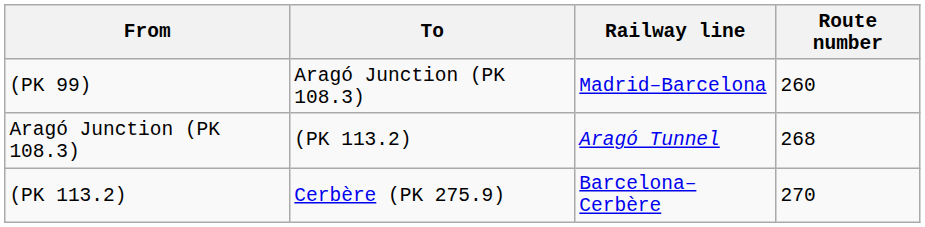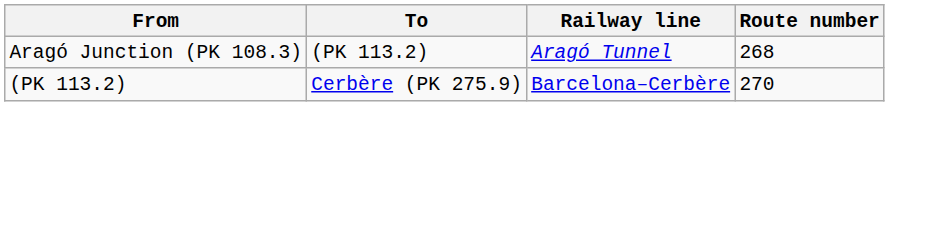 <table class="wikitable">
 <tr>
 <th>From</th>
 <th>To</th>
 <th>Railway line</th>
 <th>Route number</th>
-</tr>
-<tr>
-<td> (PK 99)</td>
-<td>Aragó Junction (PK 108.3)<br> </td>
-<td><a href='#'>Madrid–Barcelona</a></td>
-<td>260</td>
 </tr>
 <tr>
 <td>Aragó Junction (PK 108.3)<br> </td>
 <td> (PK 113.2)</td>
 <td><em><a href='#'>Aragó Tunnel</a></em></td>
 <td>268</td>
 </tr>
 <tr>
 <td> (PK 113.2)</td>
 <td><a href='#'>Cerbère</a> (PK 275.9)</td>
 <td><a href='#'>Barcelona–Cerbère</a></td>
 <td>270</td>
 </tr>
 </table>
